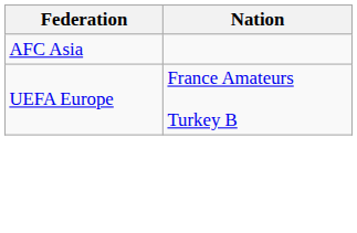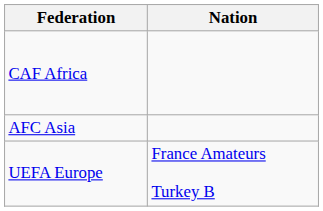 <table class="wikitable" style="width:300px;">
 <tr>
 <th>Federation</th>
 <th>Nation</th>
+</tr>
+<tr>
+<td><a href='#'>CAF Africa</a></td>
+<td><br><br><br> <em></em><br></td>
 </tr>
 <tr>
 <td><a href='#'>AFC Asia</a></td>
 <td></td>
 </tr>
 <tr>
 <td><a href='#'>UEFA Europe</a></td>
 <td> <a href='#'>France Amateurs</a><br><br> <a href='#'>Turkey B</a></td>
 </tr>
 </table>
